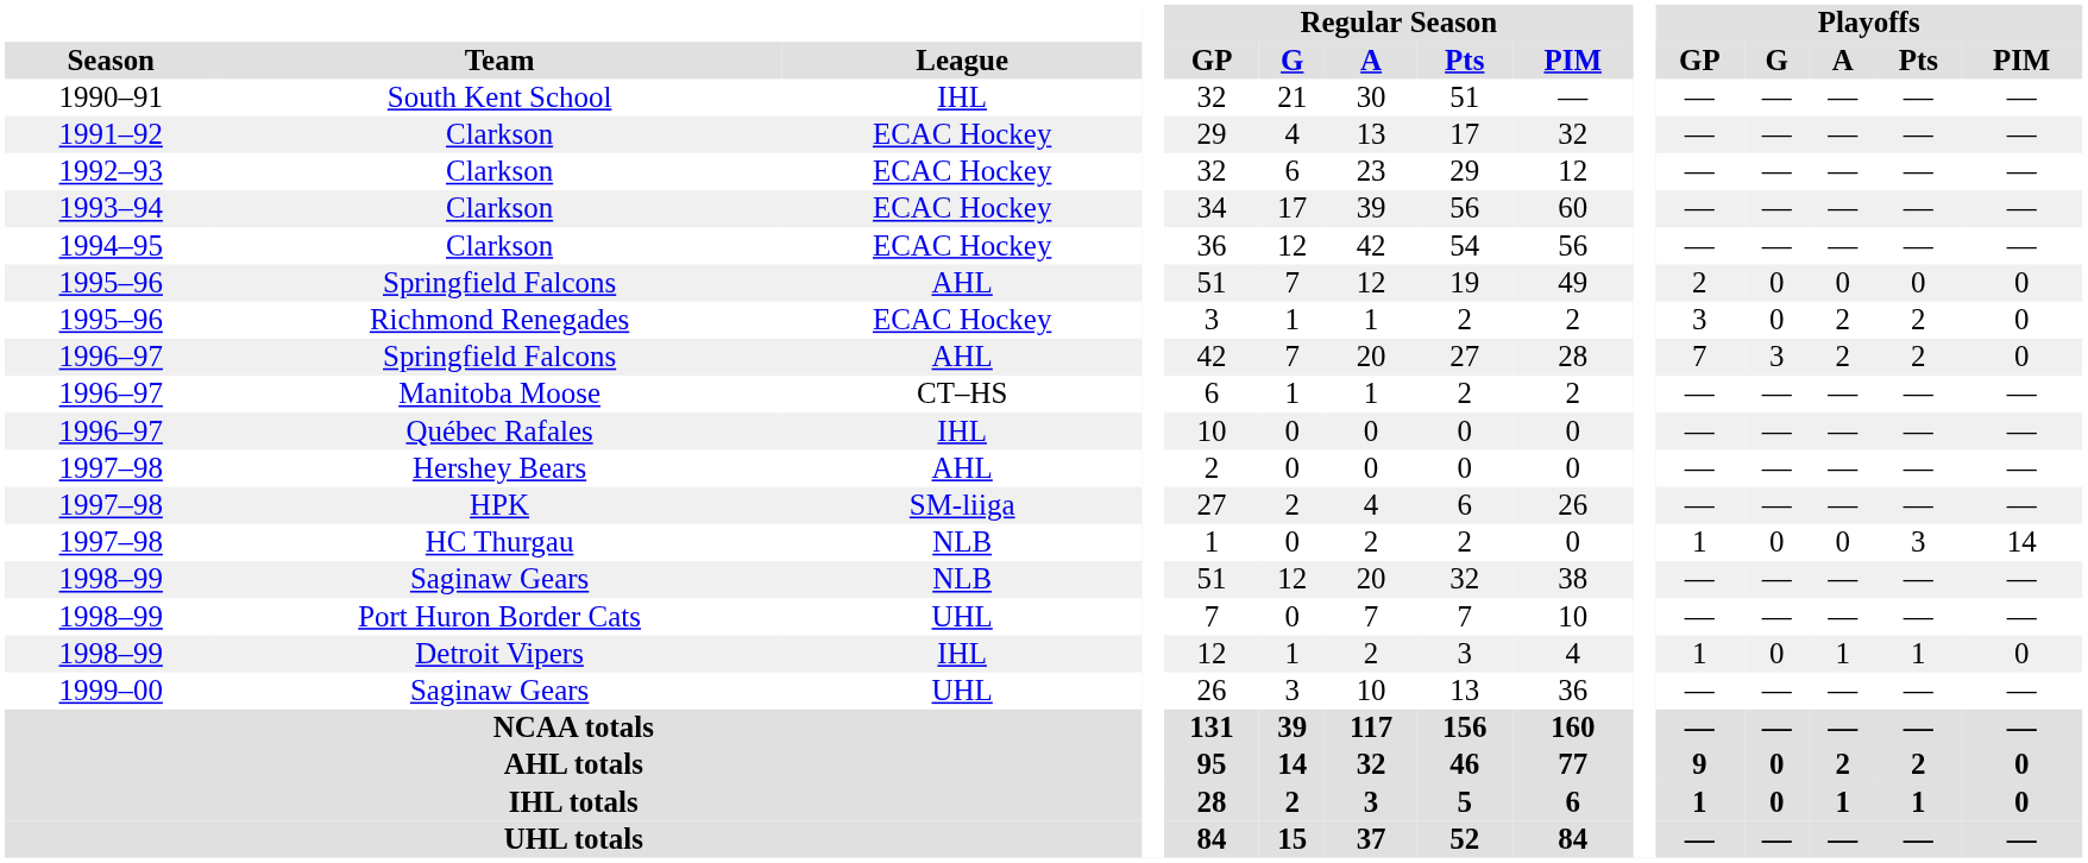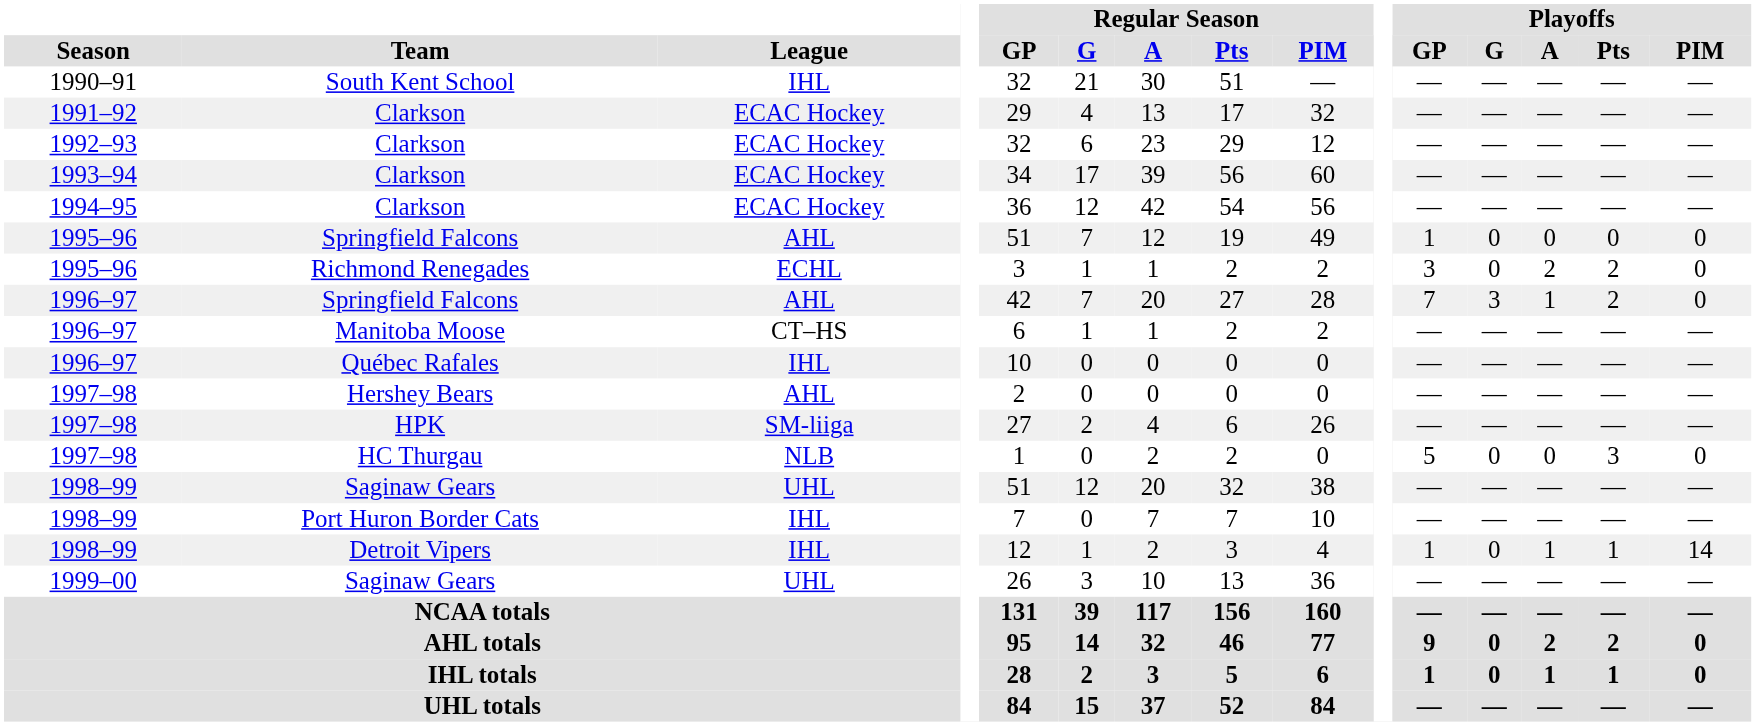 <table border="0" cellpadding="1" cellspacing="0" style="text-align:center; width:70em">
 <tr bgcolor="#e0e0e0">
 <th colspan="3"  bgcolor="#ffffff"> </th>
 <th rowspan="99" bgcolor="#ffffff"> </th>
 <th colspan="5">Regular Season</th>
 <th rowspan="99" bgcolor="#ffffff"> </th>
 <th colspan="5">Playoffs</th>
 </tr>
 <tr bgcolor="#e0e0e0">
 <th>Season</th>
 <th>Team</th>
 <th>League</th>
 <th>GP</th>
 <th><a href='#'>G</a></th>
 <th><a href='#'>A</a></th>
 <th><a href='#'>Pts</a></th>
 <th><a href='#'>PIM</a></th>
 <th>GP</th>
 <th>G</th>
 <th>A</th>
 <th>Pts</th>
 <th>PIM</th>
 </tr>
 <tr>
 <td>1990–91</td>
 <td><a href='#'>South Kent School</a></td>
 <td><a href='#'>IHL</a></td>
 <td>32</td>
 <td>21</td>
 <td>30</td>
 <td>51</td>
 <td>—</td>
 <td>—</td>
 <td>—</td>
 <td>—</td>
 <td>—</td>
 <td>—</td>
 </tr>
 <tr bgcolor="f0f0f0">
 <td><a href='#'>1991–92</a></td>
 <td><a href='#'>Clarkson</a></td>
 <td><a href='#'>ECAC Hockey</a></td>
 <td>29</td>
 <td>4</td>
 <td>13</td>
 <td>17</td>
 <td>32</td>
 <td>—</td>
 <td>—</td>
 <td>—</td>
 <td>—</td>
 <td>—</td>
 </tr>
 <tr>
 <td><a href='#'>1992–93</a></td>
 <td><a href='#'>Clarkson</a></td>
 <td><a href='#'>ECAC Hockey</a></td>
 <td>32</td>
 <td>6</td>
 <td>23</td>
 <td>29</td>
 <td>12</td>
 <td>—</td>
 <td>—</td>
 <td>—</td>
 <td>—</td>
 <td>—</td>
 </tr>
 <tr bgcolor="f0f0f0">
 <td><a href='#'>1993–94</a></td>
 <td><a href='#'>Clarkson</a></td>
 <td><a href='#'>ECAC Hockey</a></td>
 <td>34</td>
 <td>17</td>
 <td>39</td>
 <td>56</td>
 <td>60</td>
 <td>—</td>
 <td>—</td>
 <td>—</td>
 <td>—</td>
 <td>—</td>
 </tr>
 <tr>
 <td><a href='#'>1994–95</a></td>
 <td><a href='#'>Clarkson</a></td>
 <td><a href='#'>ECAC Hockey</a></td>
 <td>36</td>
 <td>12</td>
 <td>42</td>
 <td>54</td>
 <td>56</td>
 <td>—</td>
 <td>—</td>
 <td>—</td>
 <td>—</td>
 <td>—</td>
 </tr>
 <tr bgcolor="f0f0f0">
 <td><a href='#'>1995–96</a></td>
 <td><a href='#'>Springfield Falcons</a></td>
 <td><a href='#'>AHL</a></td>
 <td>51</td>
 <td>7</td>
 <td>12</td>
 <td>19</td>
 <td>49</td>
-<td>2</td>
+<td>1</td>
 <td>0</td>
 <td>0</td>
 <td>0</td>
 <td>0</td>
 </tr>
 <tr>
 <td><a href='#'>1995–96</a></td>
 <td><a href='#'>Richmond Renegades</a></td>
-<td><a href='#'>ECAC Hockey</a></td>
+<td><a href='#'>ECHL</a></td>
 <td>3</td>
 <td>1</td>
 <td>1</td>
 <td>2</td>
 <td>2</td>
 <td>3</td>
 <td>0</td>
 <td>2</td>
 <td>2</td>
 <td>0</td>
 </tr>
 <tr bgcolor="f0f0f0">
 <td><a href='#'>1996–97</a></td>
 <td><a href='#'>Springfield Falcons</a></td>
 <td><a href='#'>AHL</a></td>
 <td>42</td>
 <td>7</td>
 <td>20</td>
 <td>27</td>
 <td>28</td>
 <td>7</td>
 <td>3</td>
-<td>2</td>
+<td>1</td>
 <td>2</td>
 <td>0</td>
 </tr>
 <tr>
 <td><a href='#'>1996–97</a></td>
 <td><a href='#'>Manitoba Moose</a></td>
 <td>CT–HS</td>
 <td>6</td>
 <td>1</td>
 <td>1</td>
 <td>2</td>
 <td>2</td>
 <td>—</td>
 <td>—</td>
 <td>—</td>
 <td>—</td>
 <td>—</td>
 </tr>
 <tr bgcolor="f0f0f0">
 <td><a href='#'>1996–97</a></td>
 <td><a href='#'>Québec Rafales</a></td>
 <td><a href='#'>IHL</a></td>
 <td>10</td>
 <td>0</td>
 <td>0</td>
 <td>0</td>
 <td>0</td>
 <td>—</td>
 <td>—</td>
 <td>—</td>
 <td>—</td>
 <td>—</td>
 </tr>
 <tr>
 <td><a href='#'>1997–98</a></td>
 <td><a href='#'>Hershey Bears</a></td>
 <td><a href='#'>AHL</a></td>
 <td>2</td>
 <td>0</td>
 <td>0</td>
 <td>0</td>
 <td>0</td>
 <td>—</td>
 <td>—</td>
 <td>—</td>
 <td>—</td>
 <td>—</td>
 </tr>
 <tr bgcolor="f0f0f0">
 <td><a href='#'>1997–98</a></td>
 <td><a href='#'>HPK</a></td>
 <td><a href='#'>SM-liiga</a></td>
 <td>27</td>
 <td>2</td>
 <td>4</td>
 <td>6</td>
 <td>26</td>
 <td>—</td>
 <td>—</td>
 <td>—</td>
 <td>—</td>
 <td>—</td>
 </tr>
 <tr>
 <td><a href='#'>1997–98</a></td>
 <td><a href='#'>HC Thurgau</a></td>
 <td><a href='#'>NLB</a></td>
 <td>1</td>
 <td>0</td>
 <td>2</td>
 <td>2</td>
 <td>0</td>
-<td>1</td>
+<td>5</td>
 <td>0</td>
 <td>0</td>
 <td>3</td>
-<td>14</td>
+<td>0</td>
 </tr>
 <tr bgcolor="f0f0f0">
 <td><a href='#'>1998–99</a></td>
 <td><a href='#'>Saginaw Gears</a></td>
-<td><a href='#'>NLB</a></td>
+<td><a href='#'>UHL</a></td>
 <td>51</td>
 <td>12</td>
 <td>20</td>
 <td>32</td>
 <td>38</td>
 <td>—</td>
 <td>—</td>
 <td>—</td>
 <td>—</td>
 <td>—</td>
 </tr>
 <tr>
 <td><a href='#'>1998–99</a></td>
 <td><a href='#'>Port Huron Border Cats</a></td>
-<td><a href='#'>UHL</a></td>
+<td><a href='#'>IHL</a></td>
 <td>7</td>
 <td>0</td>
 <td>7</td>
 <td>7</td>
 <td>10</td>
 <td>—</td>
 <td>—</td>
 <td>—</td>
 <td>—</td>
 <td>—</td>
 </tr>
 <tr bgcolor="f0f0f0">
 <td><a href='#'>1998–99</a></td>
 <td><a href='#'>Detroit Vipers</a></td>
 <td><a href='#'>IHL</a></td>
 <td>12</td>
 <td>1</td>
 <td>2</td>
 <td>3</td>
 <td>4</td>
 <td>1</td>
 <td>0</td>
 <td>1</td>
 <td>1</td>
-<td>0</td>
+<td>14</td>
 </tr>
 <tr>
 <td><a href='#'>1999–00</a></td>
 <td><a href='#'>Saginaw Gears</a></td>
 <td><a href='#'>UHL</a></td>
 <td>26</td>
 <td>3</td>
 <td>10</td>
 <td>13</td>
 <td>36</td>
 <td>—</td>
 <td>—</td>
 <td>—</td>
 <td>—</td>
 <td>—</td>
 </tr>
 <tr bgcolor="#e0e0e0">
 <th colspan="3">NCAA totals</th>
 <th>131</th>
 <th>39</th>
 <th>117</th>
 <th>156</th>
 <th>160</th>
 <th>—</th>
 <th>—</th>
 <th>—</th>
 <th>—</th>
 <th>—</th>
 </tr>
 <tr bgcolor="#e0e0e0">
 <th colspan="3">AHL totals</th>
 <th>95</th>
 <th>14</th>
 <th>32</th>
 <th>46</th>
 <th>77</th>
 <th>9</th>
 <th>0</th>
 <th>2</th>
 <th>2</th>
 <th>0</th>
 </tr>
 <tr bgcolor="#e0e0e0">
 <th colspan="3">IHL totals</th>
 <th>28</th>
 <th>2</th>
 <th>3</th>
 <th>5</th>
 <th>6</th>
 <th>1</th>
 <th>0</th>
 <th>1</th>
 <th>1</th>
 <th>0</th>
 </tr>
 <tr bgcolor="#e0e0e0">
 <th colspan="3">UHL totals</th>
 <th>84</th>
 <th>15</th>
 <th>37</th>
 <th>52</th>
 <th>84</th>
 <th>—</th>
 <th>—</th>
 <th>—</th>
 <th>—</th>
 <th>—</th>
 </tr>
 </table>
